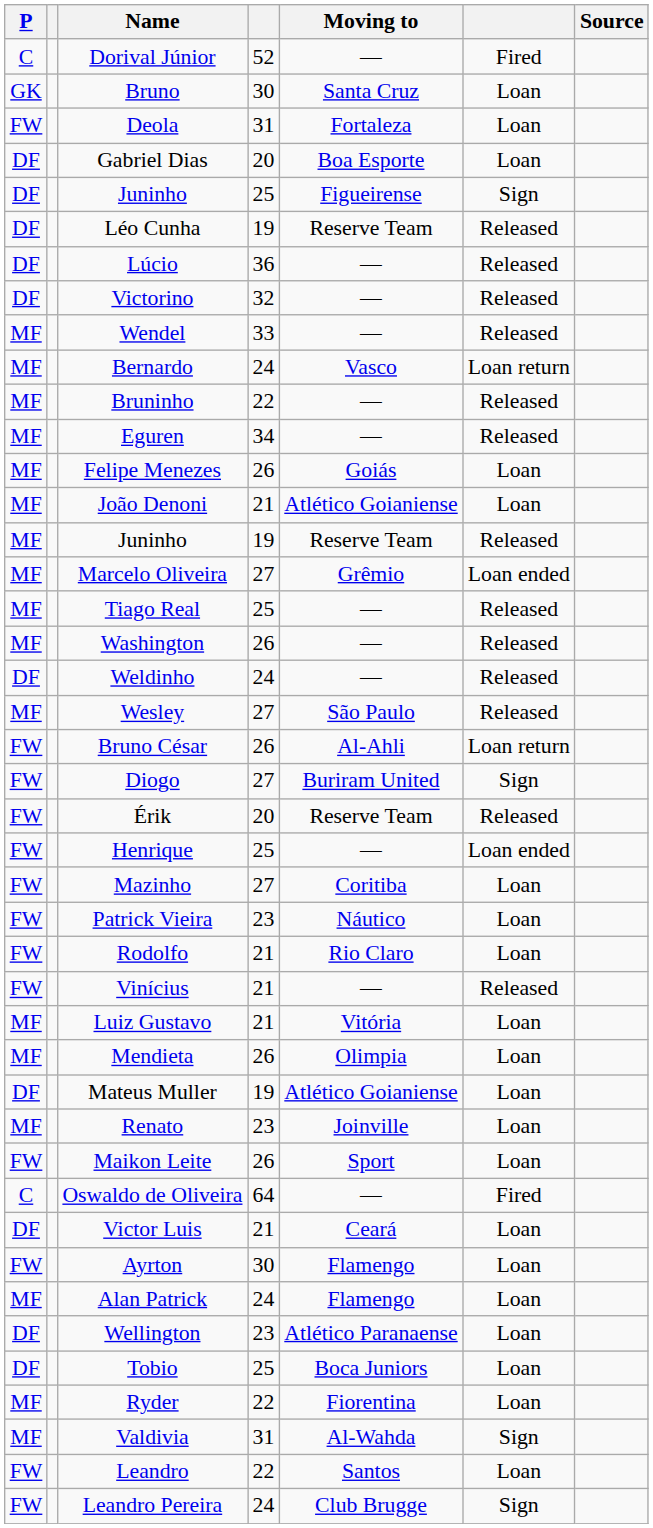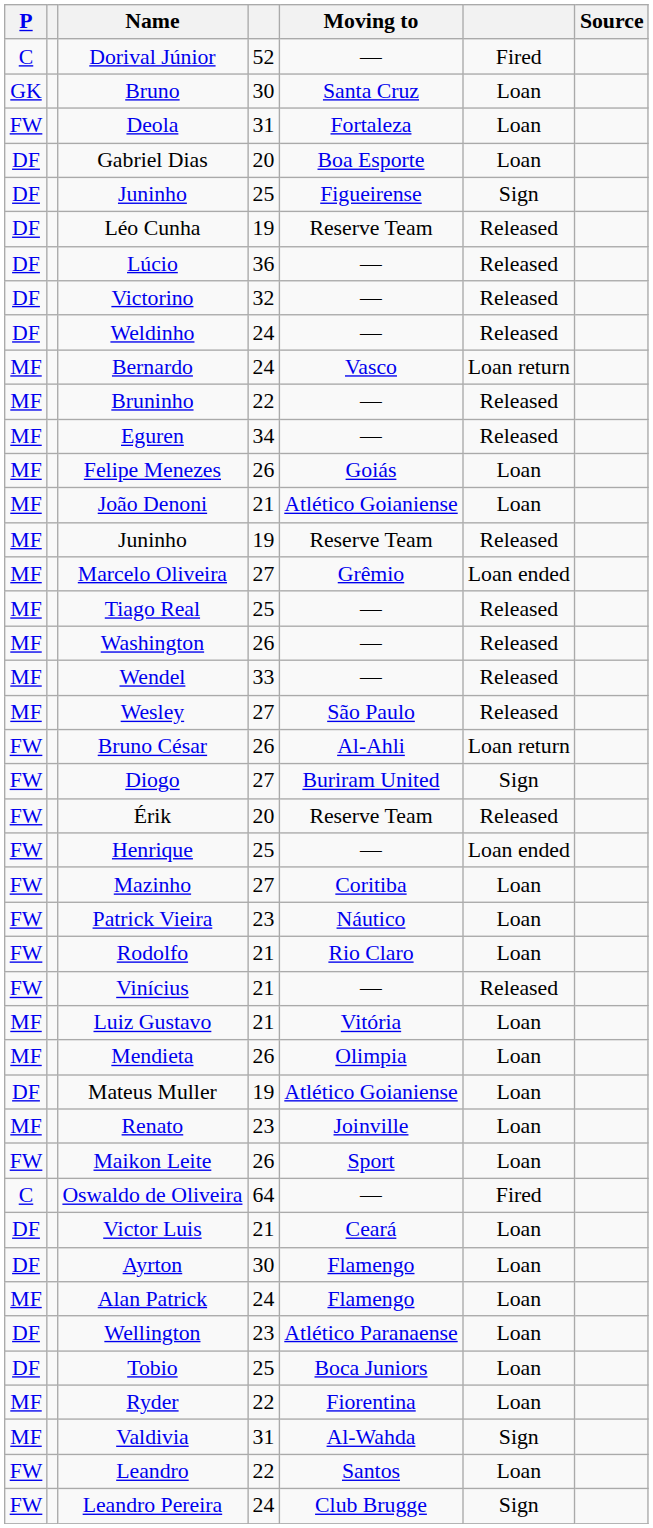 <table class="wikitable sortable" style="text-align:center;">
 <tr>
 <th><a href='#'>P</a></th>
 <th></th>
 <th>Name</th>
 <th></th>
 <th>Moving to</th>
 <th></th>
 <th>Source</th>
 </tr>
 <tr>
 <td><a href='#'>C</a></td>
 <td></td>
 <td><a href='#'>Dorival Júnior</a></td>
 <td>52</td>
 <td>—</td>
 <td>Fired</td>
 <td></td>
 </tr>
 <tr>
 <td><a href='#'>GK</a></td>
 <td></td>
 <td><a href='#'>Bruno</a></td>
 <td>30</td>
 <td> <a href='#'>Santa Cruz</a></td>
 <td>Loan</td>
 <td></td>
 </tr>
 <tr>
 <td><a href='#'>FW</a></td>
 <td></td>
 <td><a href='#'>Deola</a></td>
 <td>31</td>
 <td> <a href='#'>Fortaleza</a></td>
 <td>Loan</td>
 <td></td>
 </tr>
 <tr>
 <td><a href='#'>DF</a></td>
 <td></td>
 <td>Gabriel Dias</td>
 <td>20</td>
 <td> <a href='#'>Boa Esporte</a></td>
 <td>Loan</td>
 <td></td>
 </tr>
 <tr>
 <td><a href='#'>DF</a></td>
 <td></td>
 <td><a href='#'>Juninho</a></td>
 <td>25</td>
 <td> <a href='#'>Figueirense</a></td>
 <td>Sign</td>
 <td></td>
 </tr>
 <tr>
 <td><a href='#'>DF</a></td>
 <td></td>
 <td>Léo Cunha</td>
 <td>19</td>
 <td>Reserve Team</td>
 <td>Released</td>
 <td></td>
 </tr>
 <tr>
 <td><a href='#'>DF</a></td>
 <td></td>
 <td><a href='#'>Lúcio</a></td>
 <td>36</td>
 <td>—</td>
 <td>Released</td>
 <td></td>
 </tr>
 <tr>
 <td><a href='#'>DF</a></td>
 <td></td>
 <td><a href='#'>Victorino</a></td>
 <td>32</td>
 <td>—</td>
 <td>Released</td>
 <td></td>
 </tr>
 <tr>
-<td><a href='#'>MF</a></td>
+<td><a href='#'>DF</a></td>
 <td></td>
-<td><a href='#'>Wendel</a></td>
-<td>33</td>
+<td><a href='#'>Weldinho</a></td>
+<td>24</td>
 <td>—</td>
 <td>Released</td>
 <td></td>
 </tr>
 <tr>
 <td><a href='#'>MF</a></td>
 <td></td>
 <td><a href='#'>Bernardo</a></td>
 <td>24</td>
 <td> <a href='#'>Vasco</a></td>
 <td>Loan return</td>
 <td></td>
 </tr>
 <tr>
 <td><a href='#'>MF</a></td>
 <td></td>
 <td><a href='#'>Bruninho</a></td>
 <td>22</td>
 <td>—</td>
 <td>Released</td>
 <td></td>
 </tr>
 <tr>
 <td><a href='#'>MF</a></td>
 <td></td>
 <td><a href='#'>Eguren</a></td>
 <td>34</td>
 <td>—</td>
 <td>Released</td>
 <td></td>
 </tr>
 <tr>
 <td><a href='#'>MF</a></td>
 <td></td>
 <td><a href='#'>Felipe Menezes</a></td>
 <td>26</td>
 <td> <a href='#'>Goiás</a></td>
 <td>Loan</td>
 <td></td>
 </tr>
 <tr>
 <td><a href='#'>MF</a></td>
 <td></td>
 <td><a href='#'>João Denoni</a></td>
 <td>21</td>
 <td> <a href='#'>Atlético Goianiense</a></td>
 <td>Loan</td>
 <td></td>
 </tr>
 <tr>
 <td><a href='#'>MF</a></td>
 <td></td>
 <td>Juninho</td>
 <td>19</td>
 <td>Reserve Team</td>
 <td>Released</td>
 <td></td>
 </tr>
 <tr>
 <td><a href='#'>MF</a></td>
 <td></td>
 <td><a href='#'>Marcelo Oliveira</a></td>
 <td>27</td>
 <td> <a href='#'>Grêmio</a></td>
 <td>Loan ended</td>
 <td></td>
 </tr>
 <tr>
 <td><a href='#'>MF</a></td>
 <td></td>
 <td><a href='#'>Tiago Real</a></td>
 <td>25</td>
 <td>—</td>
 <td>Released</td>
 <td></td>
 </tr>
 <tr>
 <td><a href='#'>MF</a></td>
 <td></td>
 <td><a href='#'>Washington</a></td>
 <td>26</td>
 <td>—</td>
 <td>Released</td>
 <td></td>
 </tr>
 <tr>
-<td><a href='#'>DF</a></td>
+<td><a href='#'>MF</a></td>
 <td></td>
-<td><a href='#'>Weldinho</a></td>
-<td>24</td>
+<td><a href='#'>Wendel</a></td>
+<td>33</td>
 <td>—</td>
 <td>Released</td>
 <td></td>
 </tr>
 <tr>
 <td><a href='#'>MF</a></td>
 <td></td>
 <td><a href='#'>Wesley</a></td>
 <td>27</td>
 <td> <a href='#'>São Paulo</a></td>
 <td>Released</td>
 <td></td>
 </tr>
 <tr>
 <td><a href='#'>FW</a></td>
 <td></td>
 <td><a href='#'>Bruno César</a></td>
 <td>26</td>
 <td> <a href='#'>Al-Ahli</a></td>
 <td>Loan return</td>
 <td></td>
 </tr>
 <tr>
 <td><a href='#'>FW</a></td>
 <td></td>
 <td><a href='#'>Diogo</a></td>
 <td>27</td>
 <td> <a href='#'>Buriram United</a></td>
 <td>Sign</td>
 <td></td>
 </tr>
 <tr>
 <td><a href='#'>FW</a></td>
 <td></td>
 <td>Érik</td>
 <td>20</td>
 <td>Reserve Team</td>
 <td>Released</td>
 <td></td>
 </tr>
 <tr>
 <td><a href='#'>FW</a></td>
 <td></td>
 <td><a href='#'>Henrique</a></td>
 <td>25</td>
 <td>—</td>
 <td>Loan ended</td>
 <td></td>
 </tr>
 <tr>
 <td><a href='#'>FW</a></td>
 <td></td>
 <td><a href='#'>Mazinho</a></td>
 <td>27</td>
 <td> <a href='#'>Coritiba</a></td>
 <td>Loan</td>
 <td></td>
 </tr>
 <tr>
 <td><a href='#'>FW</a></td>
 <td></td>
 <td><a href='#'>Patrick Vieira</a></td>
 <td>23</td>
 <td> <a href='#'>Náutico</a></td>
 <td>Loan</td>
 <td></td>
 </tr>
 <tr>
 <td><a href='#'>FW</a></td>
 <td></td>
 <td><a href='#'>Rodolfo</a></td>
 <td>21</td>
 <td> <a href='#'>Rio Claro</a></td>
 <td>Loan</td>
 <td></td>
 </tr>
 <tr>
 <td><a href='#'>FW</a></td>
 <td></td>
 <td><a href='#'>Vinícius</a></td>
 <td>21</td>
 <td>—</td>
 <td>Released</td>
 <td></td>
 </tr>
 <tr>
 <td><a href='#'>MF</a></td>
 <td></td>
 <td><a href='#'>Luiz Gustavo</a></td>
 <td>21</td>
 <td> <a href='#'>Vitória</a></td>
 <td>Loan</td>
 <td></td>
 </tr>
 <tr>
 <td><a href='#'>MF</a></td>
 <td></td>
 <td><a href='#'>Mendieta</a></td>
 <td>26</td>
 <td> <a href='#'>Olimpia</a></td>
 <td>Loan</td>
 <td></td>
 </tr>
 <tr>
 <td><a href='#'>DF</a></td>
 <td></td>
 <td>Mateus Muller</td>
 <td>19</td>
 <td> <a href='#'>Atlético Goianiense</a></td>
 <td>Loan</td>
 <td></td>
 </tr>
 <tr>
 <td><a href='#'>MF</a></td>
 <td></td>
 <td><a href='#'>Renato</a></td>
 <td>23</td>
 <td> <a href='#'>Joinville</a></td>
 <td>Loan</td>
 <td></td>
 </tr>
 <tr>
 <td><a href='#'>FW</a></td>
 <td></td>
 <td><a href='#'>Maikon Leite</a></td>
 <td>26</td>
 <td> <a href='#'>Sport</a></td>
 <td>Loan</td>
 <td></td>
 </tr>
 <tr>
 <td><a href='#'>C</a></td>
 <td></td>
 <td><a href='#'>Oswaldo de Oliveira</a></td>
 <td>64</td>
 <td>—</td>
 <td>Fired</td>
 <td></td>
 </tr>
 <tr>
 <td><a href='#'>DF</a></td>
 <td></td>
 <td><a href='#'>Victor Luis</a></td>
 <td>21</td>
 <td> <a href='#'>Ceará</a></td>
 <td>Loan</td>
 <td></td>
 </tr>
 <tr>
-<td><a href='#'>FW</a></td>
+<td><a href='#'>DF</a></td>
 <td></td>
 <td><a href='#'>Ayrton</a></td>
 <td>30</td>
 <td> <a href='#'>Flamengo</a></td>
 <td>Loan</td>
 <td></td>
 </tr>
 <tr>
 <td><a href='#'>MF</a></td>
 <td></td>
 <td><a href='#'>Alan Patrick</a></td>
 <td>24</td>
 <td> <a href='#'>Flamengo</a></td>
 <td>Loan</td>
 <td></td>
 </tr>
 <tr>
 <td><a href='#'>DF</a></td>
 <td></td>
 <td><a href='#'>Wellington</a></td>
 <td>23</td>
 <td> <a href='#'>Atlético Paranaense</a></td>
 <td>Loan</td>
 <td></td>
 </tr>
 <tr>
 <td><a href='#'>DF</a></td>
 <td></td>
 <td><a href='#'>Tobio</a></td>
 <td>25</td>
 <td> <a href='#'>Boca Juniors</a></td>
 <td>Loan</td>
 <td></td>
 </tr>
 <tr>
 <td><a href='#'>MF</a></td>
 <td></td>
 <td><a href='#'>Ryder</a></td>
 <td>22</td>
 <td> <a href='#'>Fiorentina</a></td>
 <td>Loan</td>
 <td></td>
 </tr>
 <tr>
 <td><a href='#'>MF</a></td>
 <td></td>
 <td><a href='#'>Valdivia</a></td>
 <td>31</td>
 <td> <a href='#'>Al-Wahda</a></td>
 <td>Sign</td>
 <td></td>
 </tr>
 <tr>
 <td><a href='#'>FW</a></td>
 <td></td>
 <td><a href='#'>Leandro</a></td>
 <td>22</td>
 <td> <a href='#'>Santos</a></td>
 <td>Loan</td>
 <td></td>
 </tr>
 <tr>
 <td><a href='#'>FW</a></td>
 <td></td>
 <td><a href='#'>Leandro Pereira</a></td>
 <td>24</td>
 <td> <a href='#'>Club Brugge</a></td>
 <td>Sign</td>
 <td></td>
 </tr>
 </table>
